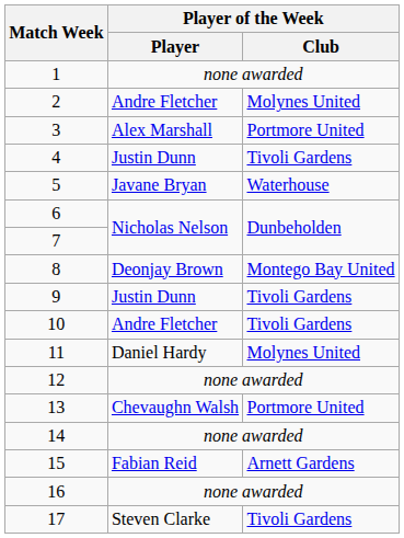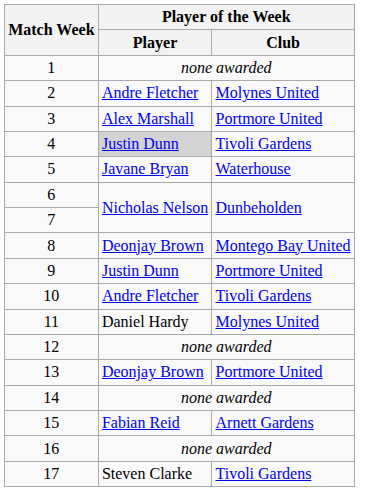 <table class="wikitable">
 <tr>
 <th rowspan="2">Match Week</th>
 <th colspan="2">Player of the Week</th>
 </tr>
 <tr>
 <th>Player</th>
 <th>Club</th>
 </tr>
 <tr>
 <td style="text-align:center;">1</td>
 <td style="text-align:center;" colspan="2"><em>none awarded</em></td>
 </tr>
 <tr>
 <td style="text-align:center;">2</td>
 <td><a href='#'>Andre Fletcher</a></td>
 <td><a href='#'>Molynes United</a></td>
 </tr>
 <tr>
 <td style="text-align:center;">3</td>
 <td><a href='#'>Alex Marshall</a></td>
 <td><a href='#'>Portmore United</a></td>
 </tr>
 <tr>
 <td style="text-align:center;">4</td>
-<td><a href='#'>Justin Dunn</a></td>
+<td style="background: lightgrey;"><a href='#'>Justin Dunn</a></td>
 <td><a href='#'>Tivoli Gardens</a></td>
 </tr>
 <tr>
 <td style="text-align:center;">5</td>
 <td><a href='#'>Javane Bryan</a></td>
 <td><a href='#'>Waterhouse</a></td>
 </tr>
 <tr>
 <td style="text-align:center;">6</td>
 <td rowspan="2"><a href='#'>Nicholas Nelson</a></td>
 <td rowspan="2"><a href='#'>Dunbeholden</a></td>
 </tr>
 <tr>
 <td style="text-align:center;">7</td>
 </tr>
 <tr>
 <td style="text-align:center;">8</td>
 <td><a href='#'>Deonjay Brown</a></td>
 <td><a href='#'>Montego Bay United</a></td>
 </tr>
 <tr>
 <td style="text-align:center;">9</td>
 <td><a href='#'>Justin Dunn</a></td>
-<td><a href='#'>Tivoli Gardens</a></td>
+<td><a href='#'>Portmore United</a></td>
 </tr>
 <tr>
 <td style="text-align:center;">10</td>
 <td><a href='#'>Andre Fletcher</a></td>
 <td><a href='#'>Tivoli Gardens</a></td>
 </tr>
 <tr>
 <td style="text-align:center;">11</td>
 <td>Daniel Hardy</td>
 <td><a href='#'>Molynes United</a></td>
 </tr>
 <tr>
 <td style="text-align:center;">12</td>
 <td style="text-align:center;" colspan="2"><em>none awarded</em></td>
 </tr>
 <tr>
 <td style="text-align:center;">13</td>
-<td><a href='#'>Chevaughn Walsh</a></td>
+<td><a href='#'>Deonjay Brown</a></td>
 <td><a href='#'>Portmore United</a></td>
 </tr>
 <tr>
 <td style="text-align:center;">14</td>
 <td style="text-align:center;" colspan="2"><em>none awarded</em></td>
 </tr>
 <tr>
 <td style="text-align:center;">15</td>
 <td><a href='#'>Fabian Reid</a></td>
 <td><a href='#'>Arnett Gardens</a></td>
 </tr>
 <tr>
 <td style="text-align:center;">16</td>
 <td style="text-align:center;" colspan="2"><em>none awarded</em></td>
 </tr>
 <tr>
 <td style="text-align:center;">17</td>
 <td>Steven Clarke</td>
 <td><a href='#'>Tivoli Gardens</a></td>
 </tr>
 </table>
